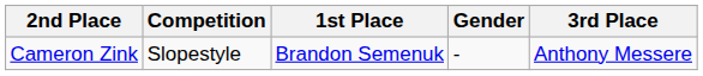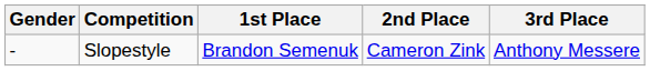 <table class="wikitable">
 <tr>
-<th>2nd Place</th>
+<th>Gender</th>
 <th>Competition</th>
 <th>1st Place</th>
-<th>Gender</th>
+<th>2nd Place</th>
 <th>3rd Place</th>
 </tr>
 <tr>
-<td><a href='#'>Cameron Zink</a></td>
+<td>-</td>
 <td>Slopestyle</td>
 <td><a href='#'>Brandon Semenuk</a></td>
-<td>-</td>
+<td><a href='#'>Cameron Zink</a></td>
 <td><a href='#'>Anthony Messere</a></td>
 </tr>
 </table>
